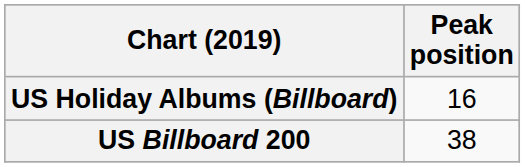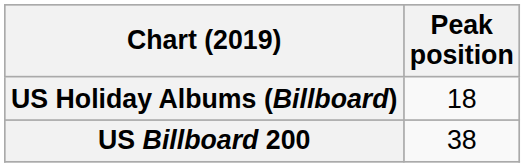 <table class="wikitable plainrowheaders" style="text-align:center">
 <tr>
 <th scope="col">Chart (2019)</th>
 <th scope="col">Peak<br>position</th>
 </tr>
 <tr>
 <th scope="row">US Holiday Albums (<em>Billboard</em>)</th>
-<td>16</td>
+<td>18</td>
 </tr>
 <tr>
 <th scope="row">US <em>Billboard</em> 200</th>
 <td>38</td>
 </tr>
 </table>
